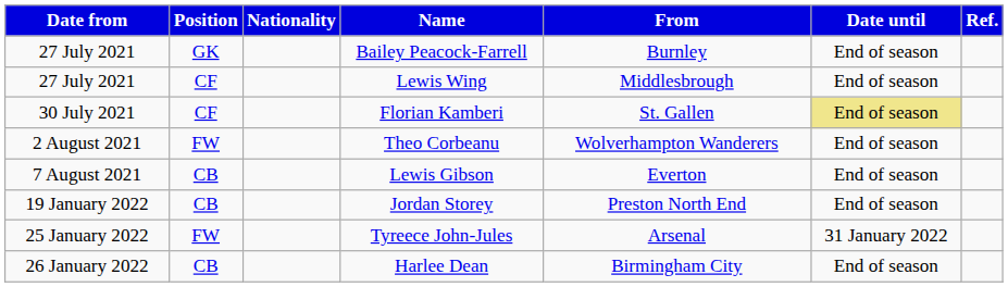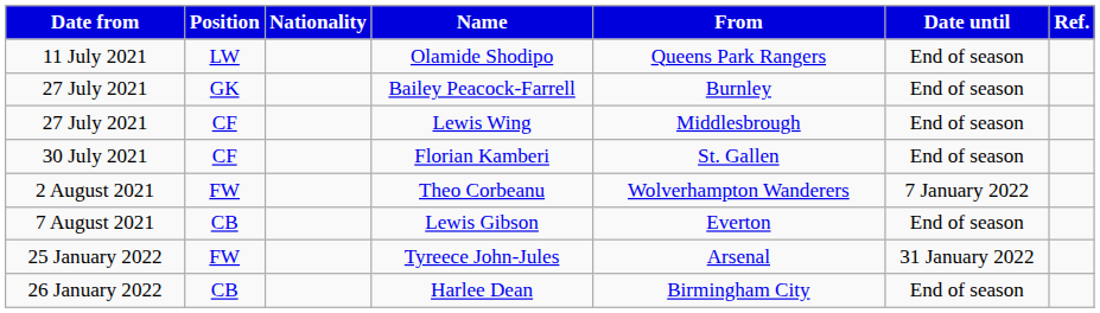 <table class="wikitable"  style="text-align:center; font-size:90%; ">
 <tr>
 <th style="background:#0000dd; color:#ffffff; width:120px;">Date from</th>
 <th style="background:#0000dd; color:#ffffff; width:50px;">Position</th>
 <th style="background:#0000dd; color:#ffffff; width:50px;">Nationality</th>
 <th style="background:#0000dd; color:#ffffff; width:150px;">Name</th>
 <th style="background:#0000dd; color:#ffffff; width:200px;">From</th>
 <th style="background:#0000dd; color:#ffffff; width:110px;">Date until</th>
 <th style="background:#0000dd; color:#ffffff; width:25px;">Ref.</th>
+</tr>
+<tr>
+<td>11 July 2021</td>
+<td><a href='#'>LW</a></td>
+<td></td>
+<td><a href='#'>Olamide Shodipo</a></td>
+<td> <a href='#'>Queens Park Rangers</a></td>
+<td>End of season</td>
+<td></td>
 </tr>
 <tr>
 <td>27 July 2021</td>
 <td><a href='#'>GK</a></td>
 <td></td>
 <td><a href='#'>Bailey Peacock-Farrell</a></td>
 <td> <a href='#'>Burnley</a></td>
 <td>End of season</td>
 <td></td>
 </tr>
 <tr>
 <td>27 July 2021</td>
 <td><a href='#'>CF</a></td>
 <td></td>
 <td><a href='#'>Lewis Wing</a></td>
 <td> <a href='#'>Middlesbrough</a></td>
 <td>End of season</td>
 <td></td>
 </tr>
 <tr>
 <td>30 July 2021</td>
 <td><a href='#'>CF</a></td>
 <td></td>
 <td><a href='#'>Florian Kamberi</a></td>
 <td> <a href='#'> St. Gallen</a></td>
-<td style="background: khaki;">End of season</td>
+<td>End of season</td>
 <td></td>
 </tr>
 <tr>
 <td>2 August 2021</td>
 <td><a href='#'>FW</a></td>
 <td></td>
 <td><a href='#'>Theo Corbeanu</a></td>
 <td> <a href='#'>Wolverhampton Wanderers</a></td>
-<td>End of season</td>
+<td>7 January 2022</td>
 <td></td>
 </tr>
 <tr>
 <td>7 August 2021</td>
 <td><a href='#'>CB</a></td>
 <td></td>
 <td><a href='#'>Lewis Gibson</a></td>
 <td> <a href='#'>Everton</a></td>
-<td>End of season</td>
-<td></td>
-</tr>
-<tr>
-<td>19 January 2022</td>
-<td><a href='#'>CB</a></td>
-<td></td>
-<td><a href='#'>Jordan Storey</a></td>
-<td> <a href='#'>Preston North End</a></td>
 <td>End of season</td>
 <td></td>
 </tr>
 <tr>
 <td>25 January 2022</td>
 <td><a href='#'>FW</a></td>
 <td></td>
 <td><a href='#'>Tyreece John-Jules</a></td>
 <td> <a href='#'>Arsenal</a></td>
 <td>31 January 2022</td>
 <td></td>
 </tr>
 <tr>
 <td>26 January 2022</td>
 <td><a href='#'>CB</a></td>
 <td></td>
 <td><a href='#'>Harlee Dean</a></td>
 <td> <a href='#'>Birmingham City</a></td>
 <td>End of season</td>
 <td></td>
 </tr>
 </table>
